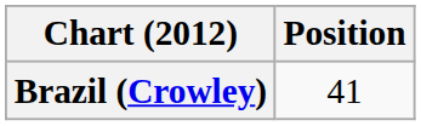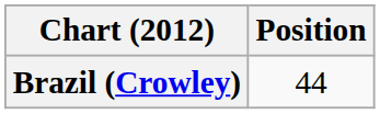 <table class="wikitable plainrowheaders" style="text-align:center">
 <tr>
 <th scope="col">Chart (2012)</th>
 <th scope="col">Position</th>
 </tr>
 <tr>
 <th scope="row">Brazil (<a href='#'>Crowley</a>)</th>
-<td>41</td>
+<td>44</td>
 </tr>
 </table>
